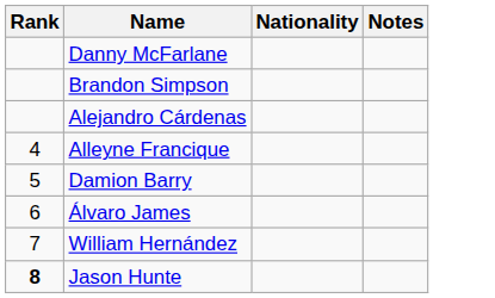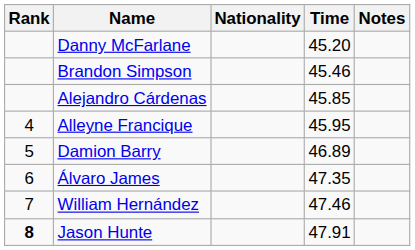 <table class="wikitable sortable" style="text-align:center;font-size:95%">
 <tr>
 <th>Rank</th>
 <th>Name</th>
 <th>Nationality</th>
+<th>Time</th>
 <th>Notes</th>
 </tr>
 <tr>
 <td></td>
 <td align=left><a href='#'>Danny McFarlane</a></td>
 <td align=left></td>
+<td>45.20</td>
 <td></td>
 </tr>
 <tr>
 <td></td>
 <td align=left><a href='#'>Brandon Simpson</a></td>
 <td align=left></td>
+<td>45.46</td>
 <td></td>
 </tr>
 <tr>
 <td></td>
 <td align=left><a href='#'>Alejandro Cárdenas</a></td>
 <td align=left></td>
+<td>45.85</td>
 <td></td>
 </tr>
 <tr>
 <td>4</td>
 <td align=left><a href='#'>Alleyne Francique</a></td>
 <td align=left></td>
+<td>45.95</td>
 <td></td>
 </tr>
 <tr>
 <td>5</td>
 <td align=left><a href='#'>Damion Barry</a></td>
 <td align=left></td>
+<td>46.89</td>
 <td></td>
 </tr>
 <tr>
 <td>6</td>
 <td align=left><a href='#'>Álvaro James</a></td>
 <td align=left></td>
+<td>47.35</td>
 <td></td>
 </tr>
 <tr>
 <td>7</td>
 <td align=left><a href='#'>William Hernández</a></td>
 <td align=left></td>
+<td>47.46</td>
 <td></td>
 </tr>
 <tr>
 <td><strong>8</strong></td>
 <td align=left><a href='#'>Jason Hunte</a></td>
 <td align=left></td>
+<td>47.91</td>
 <td></td>
 </tr>
 </table>
